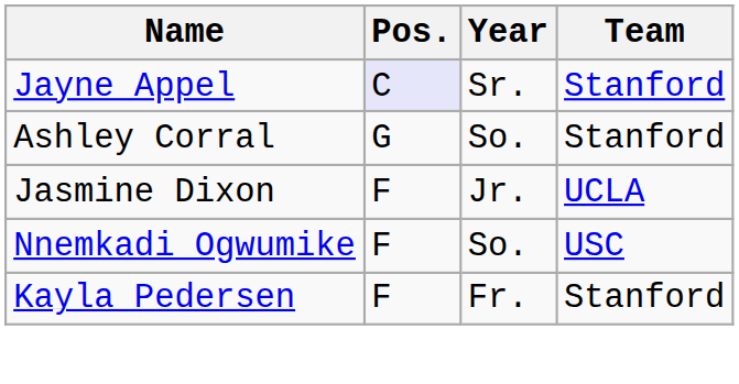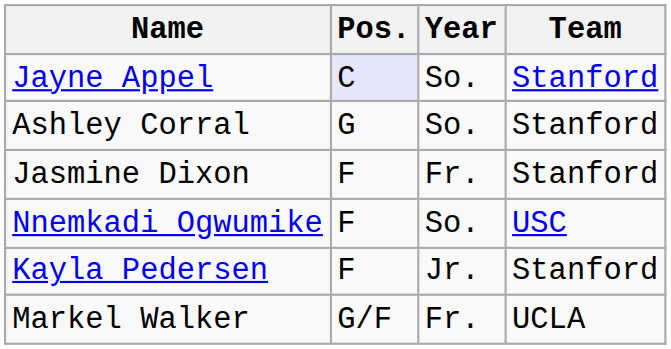 <table class="wikitable sortable" style="font-size:110%;" border="1">
 <tr>
 <th>Name</th>
 <th>Pos.</th>
 <th>Year</th>
 <th>Team</th>
 </tr>
 <tr>
 <td><a href='#'>Jayne Appel</a></td>
 <td style="background: lavender;">C</td>
-<td>Sr.</td>
+<td>So.</td>
 <td><a href='#'>Stanford</a></td>
 </tr>
 <tr>
 <td>Ashley Corral</td>
 <td>G</td>
 <td>So.</td>
 <td>Stanford</td>
 </tr>
 <tr>
 <td>Jasmine Dixon</td>
 <td>F</td>
-<td>Jr.</td>
-<td><a href='#'>UCLA</a></td>
+<td>Fr.</td>
+<td>Stanford</td>
 </tr>
 <tr>
 <td><a href='#'>Nnemkadi Ogwumike</a></td>
 <td>F</td>
 <td>So.</td>
 <td><a href='#'>USC</a></td>
 </tr>
 <tr>
 <td><a href='#'>Kayla Pedersen</a></td>
 <td>F</td>
-<td>Fr.</td>
+<td>Jr.</td>
 <td>Stanford</td>
 </tr>
+<tr>
+<td>Markel Walker</td>
+<td>G/F</td>
+<td>Fr.</td>
+<td>UCLA</td>
+</tr>
 </table>
